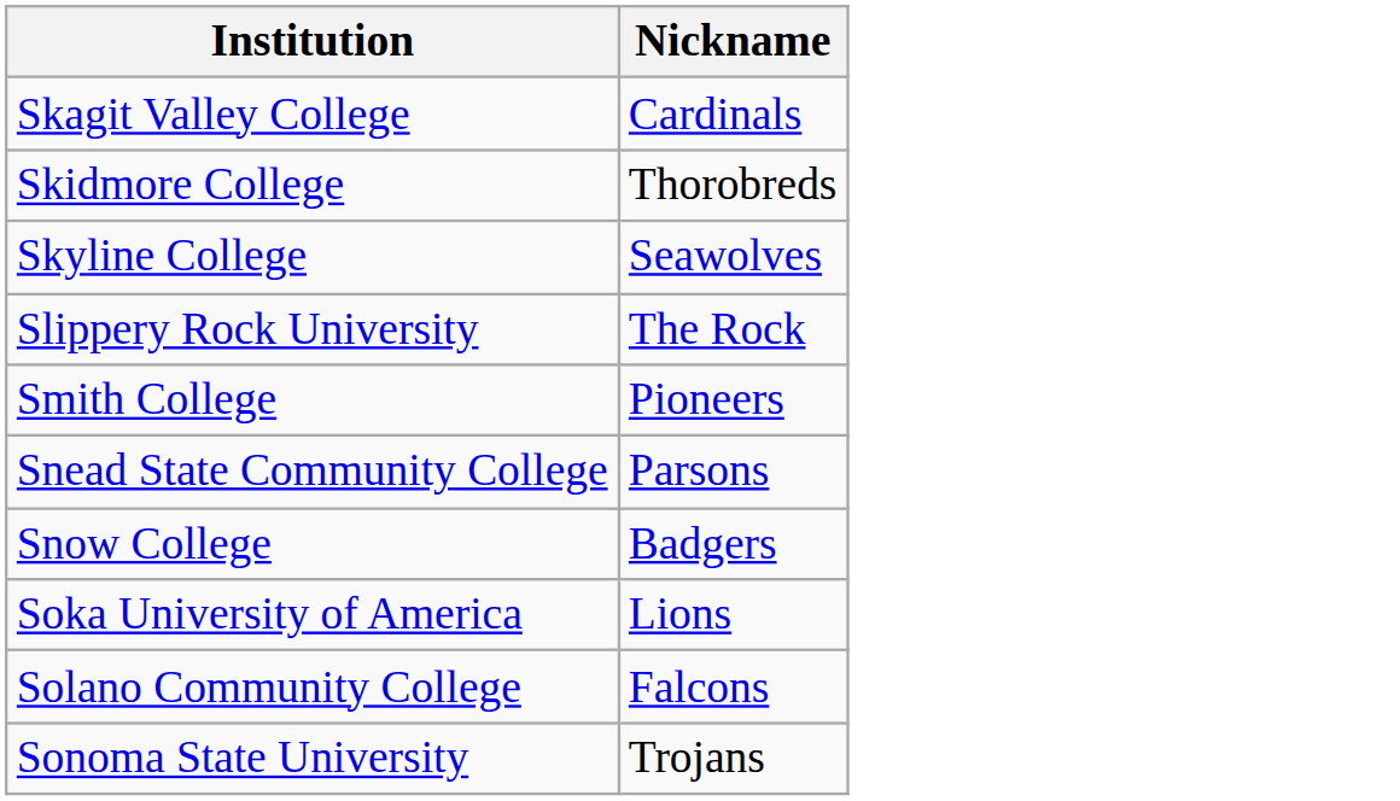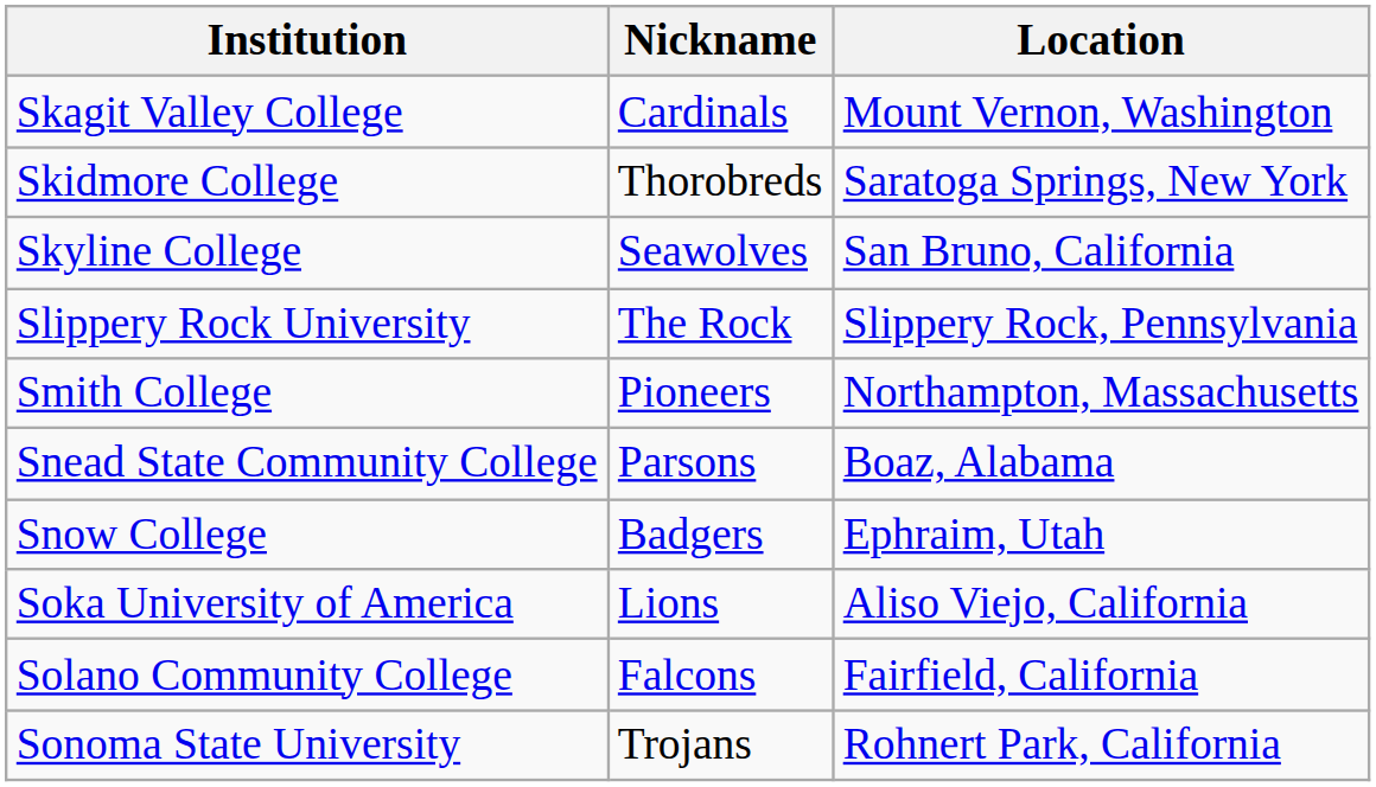 <table class="wikitable">
 <tr>
 <th>Institution</th>
 <th>Nickname</th>
+<th>Location</th>
 </tr>
 <tr>
 <td><a href='#'>Skagit Valley College</a></td>
 <td><a href='#'>Cardinals</a></td>
+<td><a href='#'>Mount Vernon, Washington</a></td>
 </tr>
 <tr>
 <td><a href='#'>Skidmore College</a></td>
 <td>Thorobreds</td>
+<td><a href='#'>Saratoga Springs, New York</a></td>
 </tr>
 <tr>
 <td><a href='#'>Skyline College</a></td>
 <td><a href='#'>Seawolves</a></td>
+<td><a href='#'>San Bruno, California</a></td>
 </tr>
 <tr>
 <td><a href='#'>Slippery Rock University</a></td>
 <td><a href='#'>The Rock</a></td>
+<td><a href='#'>Slippery Rock, Pennsylvania</a></td>
 </tr>
 <tr>
 <td><a href='#'>Smith College</a></td>
 <td><a href='#'>Pioneers</a></td>
+<td><a href='#'>Northampton, Massachusetts</a></td>
 </tr>
 <tr>
 <td><a href='#'>Snead State Community College</a></td>
 <td><a href='#'>Parsons</a></td>
+<td><a href='#'>Boaz, Alabama</a></td>
 </tr>
 <tr>
 <td><a href='#'>Snow College</a></td>
 <td><a href='#'>Badgers</a></td>
+<td><a href='#'>Ephraim, Utah</a></td>
 </tr>
 <tr>
 <td><a href='#'>Soka University of America</a></td>
 <td><a href='#'>Lions</a></td>
+<td><a href='#'>Aliso Viejo, California</a></td>
 </tr>
 <tr>
 <td><a href='#'>Solano Community College</a></td>
 <td><a href='#'>Falcons</a></td>
+<td><a href='#'>Fairfield, California</a></td>
 </tr>
 <tr>
 <td><a href='#'>Sonoma State University</a></td>
 <td>Trojans</td>
+<td><a href='#'>Rohnert Park, California</a></td>
 </tr>
 </table>
